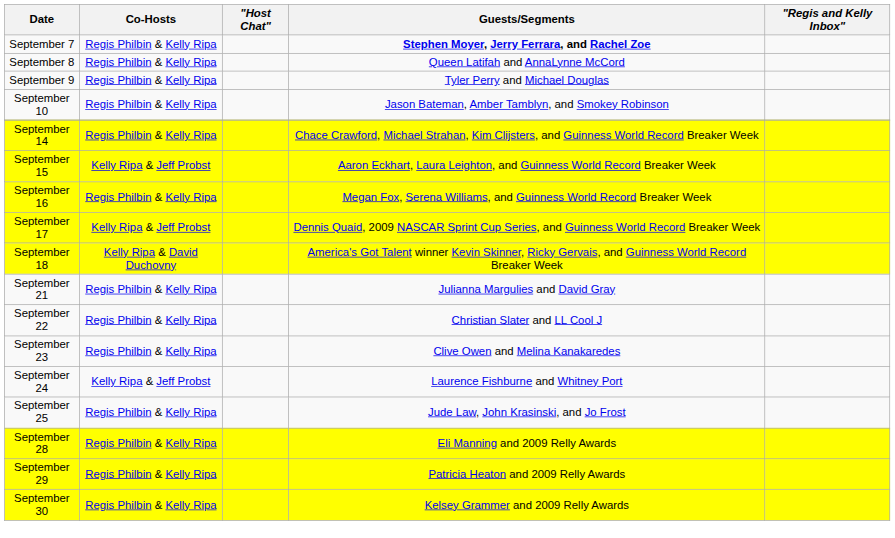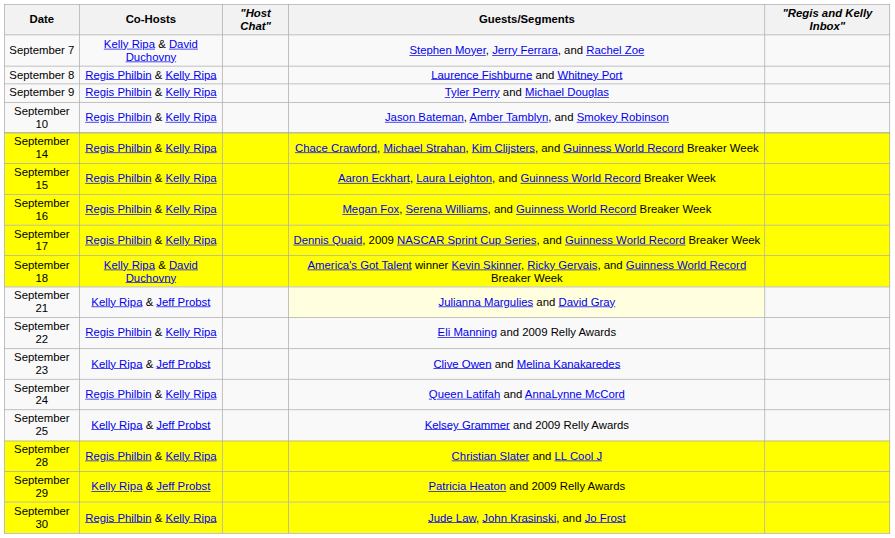 <table class="wikitable sortable" border="1" style="text-align:center">
 <tr>
 <th>Date</th>
 <th>Co-Hosts</th>
 <th><em>"Host Chat"</em></th>
 <th>Guests/Segments</th>
 <th><em>"Regis and Kelly Inbox"</em></th>
 </tr>
 <tr>
 <td>September 7</td>
-<td><a href='#'>Regis Philbin</a> & <a href='#'>Kelly Ripa</a></td>
+<td><a href='#'>Kelly Ripa</a> & <a href='#'>David Duchovny</a></td>
 <td></td>
-<td><strong><a href='#'>Stephen Moyer</a>, <a href='#'>Jerry Ferrara</a>, and <a href='#'>Rachel Zoe</a></strong></td>
+<td><a href='#'>Stephen Moyer</a>, <a href='#'>Jerry Ferrara</a>, and <a href='#'>Rachel Zoe</a></td>
 <td></td>
 </tr>
 <tr>
 <td>September 8</td>
 <td><a href='#'>Regis Philbin</a> & <a href='#'>Kelly Ripa</a></td>
 <td></td>
-<td><a href='#'>Queen Latifah</a> and <a href='#'>AnnaLynne McCord</a></td>
+<td><a href='#'>Laurence Fishburne</a> and <a href='#'>Whitney Port</a></td>
 <td></td>
 </tr>
 <tr>
 <td>September 9</td>
 <td><a href='#'>Regis Philbin</a> & <a href='#'>Kelly Ripa</a></td>
 <td></td>
 <td><a href='#'>Tyler Perry</a> and <a href='#'>Michael Douglas</a></td>
 <td></td>
 </tr>
 <tr>
 <td>September 10</td>
 <td><a href='#'>Regis Philbin</a> & <a href='#'>Kelly Ripa</a></td>
 <td></td>
 <td><a href='#'>Jason Bateman</a>, <a href='#'>Amber Tamblyn</a>, and <a href='#'>Smokey Robinson</a></td>
 <td></td>
 </tr>
 <tr>
 </tr>
 <tr bgcolor=yellow>
 <td>September 14</td>
 <td><a href='#'>Regis Philbin</a> & <a href='#'>Kelly Ripa</a></td>
 <td></td>
 <td><a href='#'>Chace Crawford</a>, <a href='#'>Michael Strahan</a>, <a href='#'>Kim Clijsters</a>, and <a href='#'>Guinness World Record</a> Breaker Week</td>
 <td></td>
 </tr>
 <tr bgcolor=yellow>
 <td>September 15</td>
-<td><a href='#'>Kelly Ripa</a> & <a href='#'>Jeff Probst</a></td>
+<td><a href='#'>Regis Philbin</a> & <a href='#'>Kelly Ripa</a></td>
 <td></td>
 <td><a href='#'>Aaron Eckhart</a>, <a href='#'>Laura Leighton</a>, and <a href='#'>Guinness World Record</a> Breaker Week</td>
 <td></td>
 </tr>
 <tr bgcolor=yellow>
 <td>September 16</td>
 <td><a href='#'>Regis Philbin</a> & <a href='#'>Kelly Ripa</a></td>
 <td></td>
 <td><a href='#'>Megan Fox</a>, <a href='#'>Serena Williams</a>, and <a href='#'>Guinness World Record</a> Breaker Week</td>
 <td></td>
 </tr>
 <tr bgcolor=yellow>
 <td>September 17</td>
-<td><a href='#'>Kelly Ripa</a> & <a href='#'>Jeff Probst</a></td>
+<td><a href='#'>Regis Philbin</a> & <a href='#'>Kelly Ripa</a></td>
 <td></td>
 <td><a href='#'>Dennis Quaid</a>, 2009 <a href='#'>NASCAR Sprint Cup Series</a>, and <a href='#'>Guinness World Record</a> Breaker Week</td>
 <td></td>
 </tr>
 <tr bgcolor=yellow>
 <td>September 18</td>
 <td><a href='#'>Kelly Ripa</a> & <a href='#'>David Duchovny</a></td>
 <td></td>
 <td><a href='#'>America's Got Talent</a> winner <a href='#'>Kevin Skinner</a>, <a href='#'>Ricky Gervais</a>, and <a href='#'>Guinness World Record</a> Breaker Week</td>
 <td></td>
 </tr>
 <tr>
 <td>September 21</td>
-<td><a href='#'>Regis Philbin</a> & <a href='#'>Kelly Ripa</a></td>
+<td><a href='#'>Kelly Ripa</a> & <a href='#'>Jeff Probst</a></td>
 <td></td>
-<td><a href='#'>Julianna Margulies</a> and <a href='#'>David Gray</a></td>
+<td style="background: lightyellow;"><a href='#'>Julianna Margulies</a> and <a href='#'>David Gray</a></td>
 <td></td>
 </tr>
 <tr>
 <td>September 22</td>
 <td><a href='#'>Regis Philbin</a> & <a href='#'>Kelly Ripa</a></td>
 <td></td>
-<td><a href='#'>Christian Slater</a> and <a href='#'>LL Cool J</a></td>
+<td><a href='#'>Eli Manning</a> and 2009 Relly Awards</td>
 <td></td>
 </tr>
 <tr>
 <td>September 23</td>
-<td><a href='#'>Regis Philbin</a> & <a href='#'>Kelly Ripa</a></td>
+<td><a href='#'>Kelly Ripa</a> & <a href='#'>Jeff Probst</a></td>
 <td></td>
 <td><a href='#'>Clive Owen</a> and <a href='#'>Melina Kanakaredes</a></td>
 <td></td>
 </tr>
 <tr>
 <td>September 24</td>
-<td><a href='#'>Kelly Ripa</a> & <a href='#'>Jeff Probst</a></td>
+<td><a href='#'>Regis Philbin</a> & <a href='#'>Kelly Ripa</a></td>
 <td></td>
-<td><a href='#'>Laurence Fishburne</a> and <a href='#'>Whitney Port</a></td>
+<td><a href='#'>Queen Latifah</a> and <a href='#'>AnnaLynne McCord</a></td>
 <td></td>
 </tr>
 <tr>
 <td>September 25</td>
-<td><a href='#'>Regis Philbin</a> & <a href='#'>Kelly Ripa</a></td>
+<td><a href='#'>Kelly Ripa</a> & <a href='#'>Jeff Probst</a></td>
 <td></td>
-<td><a href='#'>Jude Law</a>, <a href='#'>John Krasinski</a>, and <a href='#'>Jo Frost</a></td>
+<td><a href='#'>Kelsey Grammer</a> and 2009 Relly Awards</td>
 <td></td>
 </tr>
 <tr bgcolor=yellow>
 <td>September 28</td>
 <td><a href='#'>Regis Philbin</a> & <a href='#'>Kelly Ripa</a></td>
 <td></td>
-<td><a href='#'>Eli Manning</a> and 2009 Relly Awards</td>
+<td><a href='#'>Christian Slater</a> and <a href='#'>LL Cool J</a></td>
 <td></td>
 </tr>
 <tr bgcolor=yellow>
 <td>September 29</td>
-<td><a href='#'>Regis Philbin</a> & <a href='#'>Kelly Ripa</a></td>
+<td><a href='#'>Kelly Ripa</a> & <a href='#'>Jeff Probst</a></td>
 <td></td>
 <td><a href='#'>Patricia Heaton</a> and 2009 Relly Awards</td>
 <td></td>
 </tr>
 <tr bgcolor=yellow>
 <td>September 30</td>
 <td><a href='#'>Regis Philbin</a> & <a href='#'>Kelly Ripa</a></td>
 <td></td>
-<td><a href='#'>Kelsey Grammer</a> and 2009 Relly Awards</td>
+<td><a href='#'>Jude Law</a>, <a href='#'>John Krasinski</a>, and <a href='#'>Jo Frost</a></td>
 <td></td>
 </tr>
 </table>
